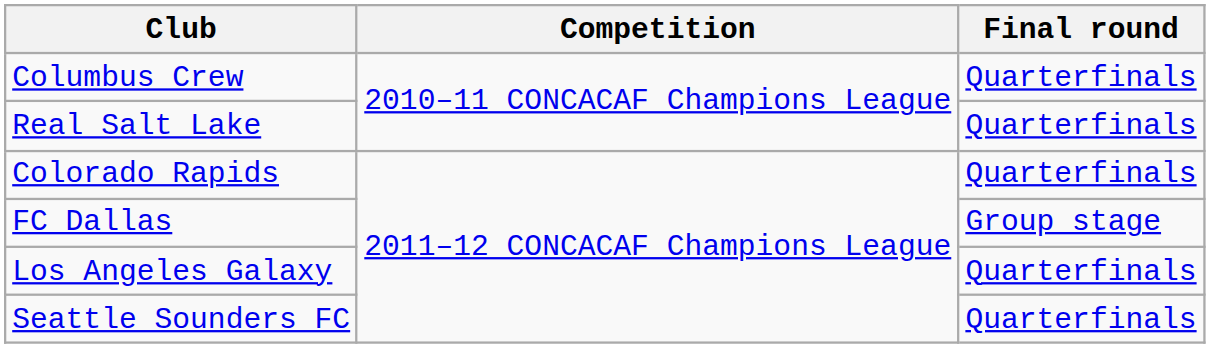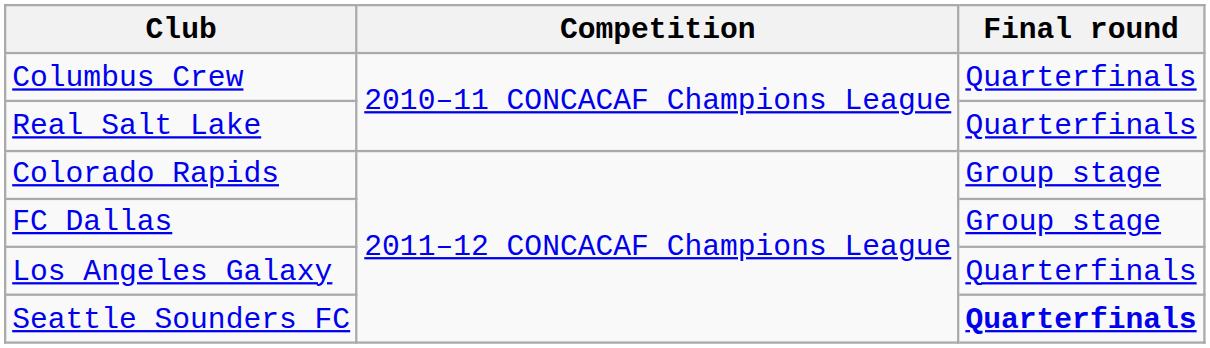 <table class="wikitable">
 <tr>
 <th>Club</th>
 <th>Competition</th>
 <th>Final round</th>
 </tr>
 <tr>
 <td><a href='#'>Columbus Crew</a></td>
 <td rowspan=2><a href='#'>2010–11 CONCACAF Champions League</a></td>
 <td><a href='#'>Quarterfinals</a></td>
 </tr>
 <tr>
 <td><a href='#'>Real Salt Lake</a></td>
 <td><a href='#'>Quarterfinals</a></td>
 </tr>
 <tr>
 <td><a href='#'>Colorado Rapids</a></td>
 <td rowspan=4><a href='#'>2011–12 CONCACAF Champions League</a></td>
-<td><a href='#'>Quarterfinals</a></td>
+<td><a href='#'>Group stage</a></td>
 </tr>
 <tr>
 <td><a href='#'>FC Dallas</a></td>
 <td><a href='#'>Group stage</a></td>
 </tr>
 <tr>
 <td><a href='#'>Los Angeles Galaxy</a></td>
 <td><a href='#'>Quarterfinals</a></td>
 </tr>
 <tr>
 <td><a href='#'>Seattle Sounders FC</a></td>
-<td><a href='#'>Quarterfinals</a></td>
+<td><strong><a href='#'>Quarterfinals</a></strong></td>
 </tr>
 </table>
